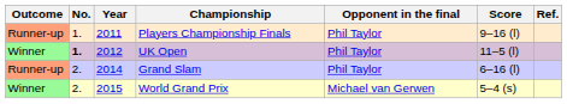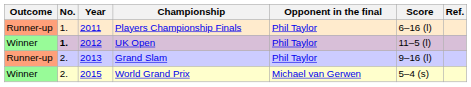 <table class="wikitable">
 <tr>
 <th width="80">Outcome</th>
 <th width="20">No.</th>
 <th width="50">Year</th>
 <th style="width:250px;">Championship</th>
 <th style="width:200px;">Opponent in the final</th>
 <th width="70">Score</th>
 <th scope="col" width="20">Ref.</th>
 </tr>
 <tr style="background:#ffebcd;">
 <td style="background:#ffa07a;">Runner-up</td>
 <td>1.</td>
 <td><a href='#'>2011</a></td>
 <td><a href='#'>Players Championship Finals</a></td>
 <td> <a href='#'>Phil Taylor</a></td>
-<td>9–16 (l)</td>
+<td>6–16 (l)</td>
 <td align="center"></td>
 </tr>
 <tr style="background:thistle">
 <td style="background:#98FB98">Winner</td>
 <td><strong>1.</strong></td>
 <td><a href='#'>2012</a></td>
 <td><a href='#'>UK Open</a></td>
 <td> <a href='#'>Phil Taylor</a></td>
 <td>11–5 (l)</td>
 <td align="center"></td>
 </tr>
 <tr style="background:#ccf;">
 <td style="background:#ffa07a;">Runner-up</td>
 <td>2.</td>
-<td><a href='#'>2014</a></td>
+<td><a href='#'>2013</a></td>
 <td><a href='#'>Grand Slam</a></td>
 <td> <a href='#'>Phil Taylor</a></td>
-<td>6–16 (l)</td>
+<td>9–16 (l)</td>
 <td align="center"></td>
 </tr>
 <tr style="background:#ffc;">
 <td style="background:#98FB98">Winner</td>
 <td>2.</td>
 <td><a href='#'>2015</a></td>
 <td><a href='#'>World Grand Prix</a></td>
 <td> <a href='#'>Michael van Gerwen</a></td>
 <td>5–4 (s)</td>
 <td align="center"></td>
 </tr>
 </table>
